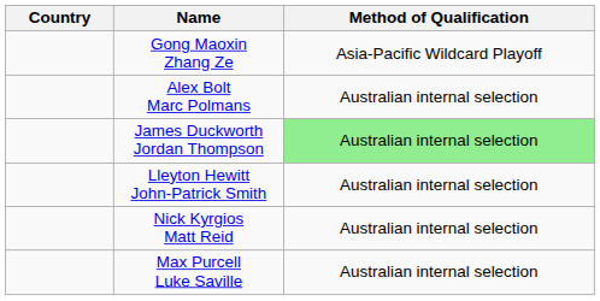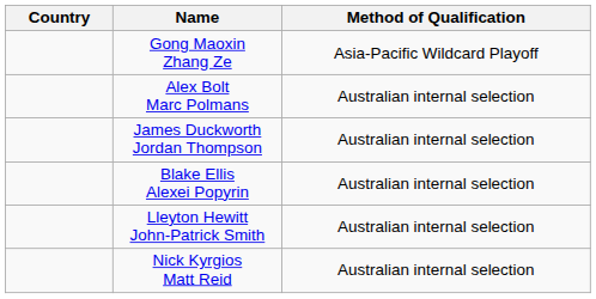 <table class="wikitable" style="text-align: center;">
 <tr>
 <th style="width:100px;">Country</th>
 <th width=160>Name</th>
 <th width=300>Method of Qualification</th>
 </tr>
 <tr>
 <td> <br> </td>
 <td><a href='#'>Gong Maoxin</a><br><a href='#'>Zhang Ze</a></td>
 <td>Asia-Pacific Wildcard Playoff</td>
 </tr>
 <tr>
 <td> <br> </td>
 <td><a href='#'>Alex Bolt</a><br><a href='#'>Marc Polmans</a></td>
 <td>Australian internal selection</td>
 </tr>
 <tr>
 <td> <br> </td>
 <td><a href='#'>James Duckworth</a><br><a href='#'>Jordan Thompson</a></td>
-<td style="background: lightgreen;">Australian internal selection</td>
+<td>Australian internal selection</td>
+</tr>
+<tr>
+<td> <br> </td>
+<td><a href='#'>Blake Ellis</a><br><a href='#'>Alexei Popyrin</a></td>
+<td>Australian internal selection</td>
 </tr>
 <tr>
 <td> <br> </td>
 <td><a href='#'>Lleyton Hewitt</a><br><a href='#'>John-Patrick Smith</a></td>
 <td>Australian internal selection</td>
 </tr>
 <tr>
 <td> <br> </td>
 <td><a href='#'>Nick Kyrgios</a><br><a href='#'>Matt Reid</a></td>
 <td>Australian internal selection</td>
 </tr>
-<tr>
-<td> <br> </td>
-<td><a href='#'>Max Purcell</a><br><a href='#'>Luke Saville</a></td>
-<td>Australian internal selection</td>
-</tr>
 </table>
